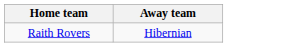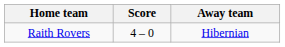 <table class="wikitable" style="text-align: center">
 <tr>
 <th width=140>Home team</th>
+<th width=70>Score</th>
 <th width=140>Away team</th>
 </tr>
 <tr>
 <td><a href='#'>Raith Rovers</a></td>
+<td>4 – 0</td>
 <td><a href='#'>Hibernian</a></td>
 </tr>
 </table>
